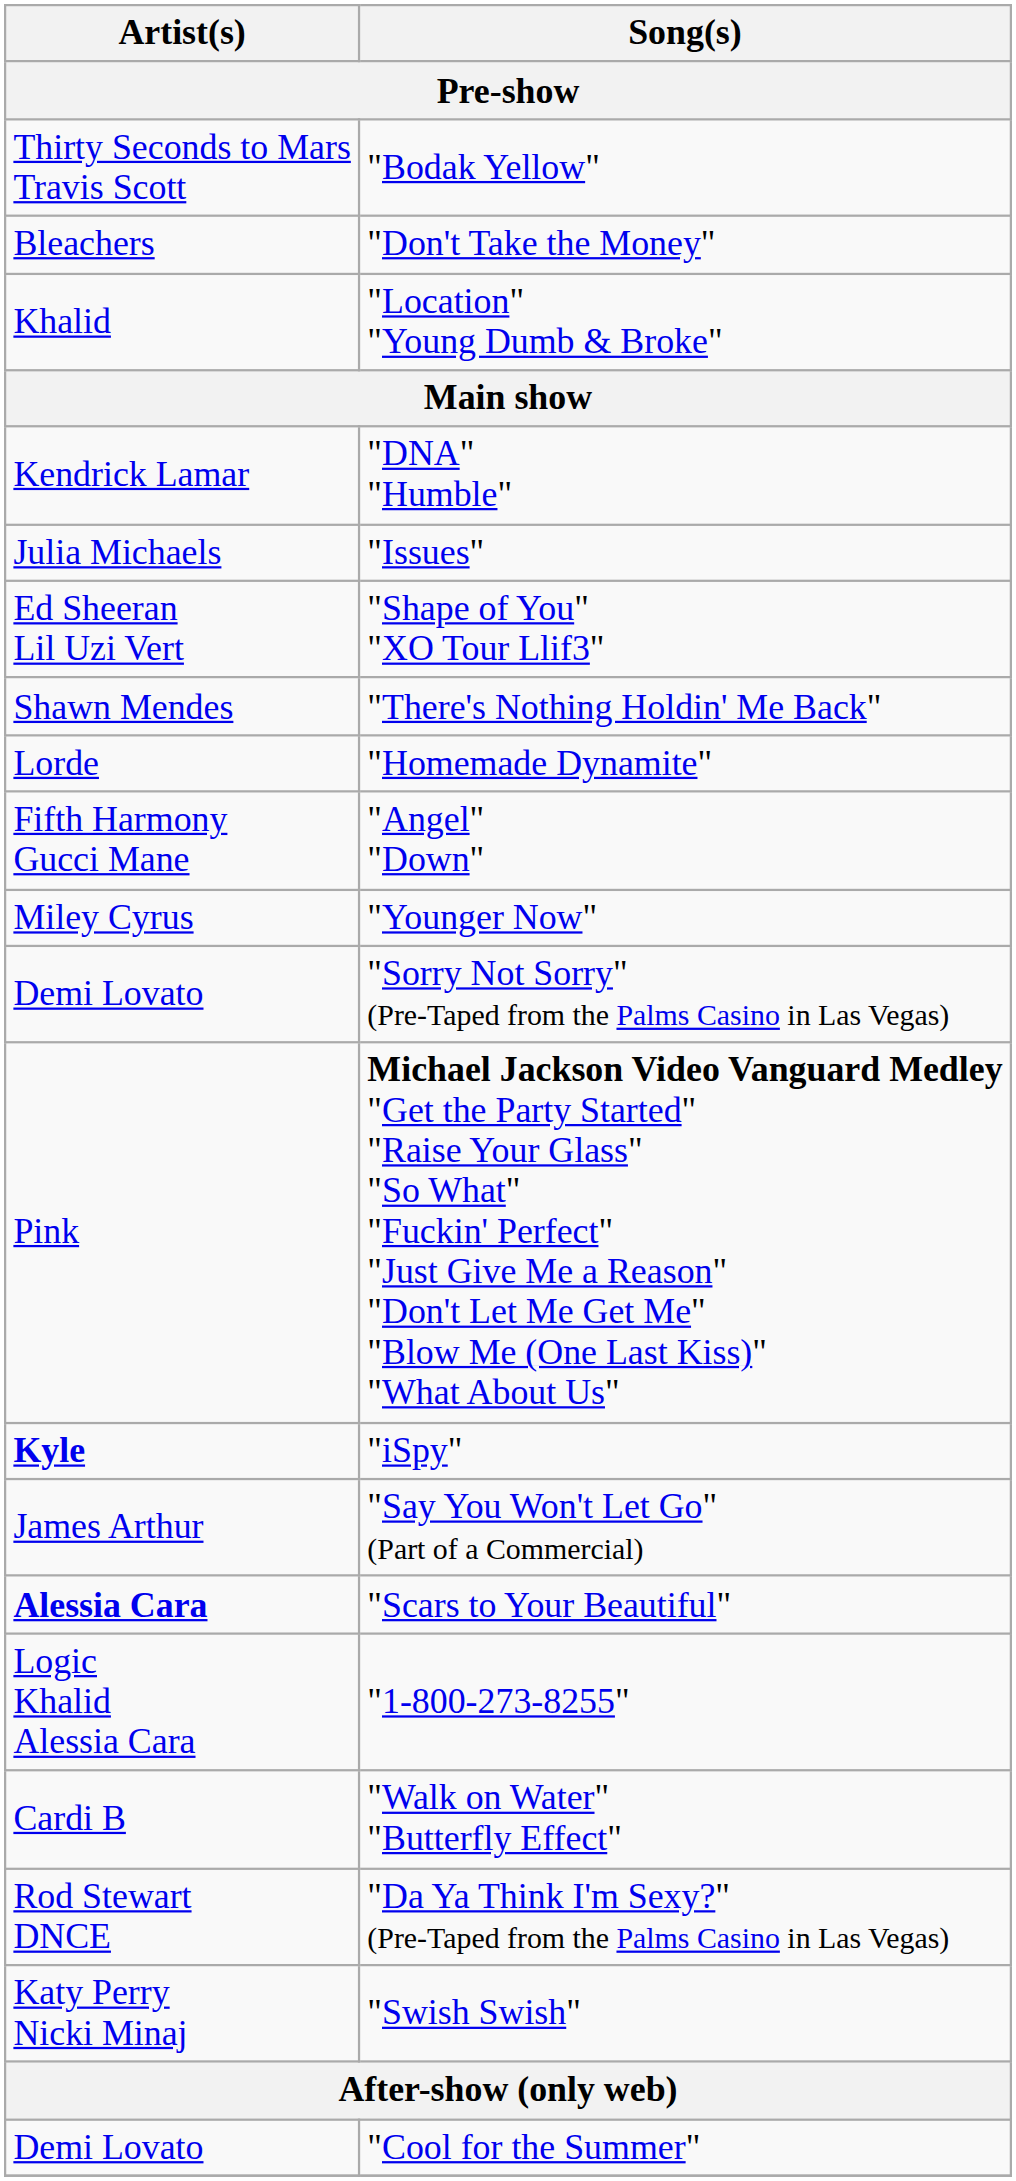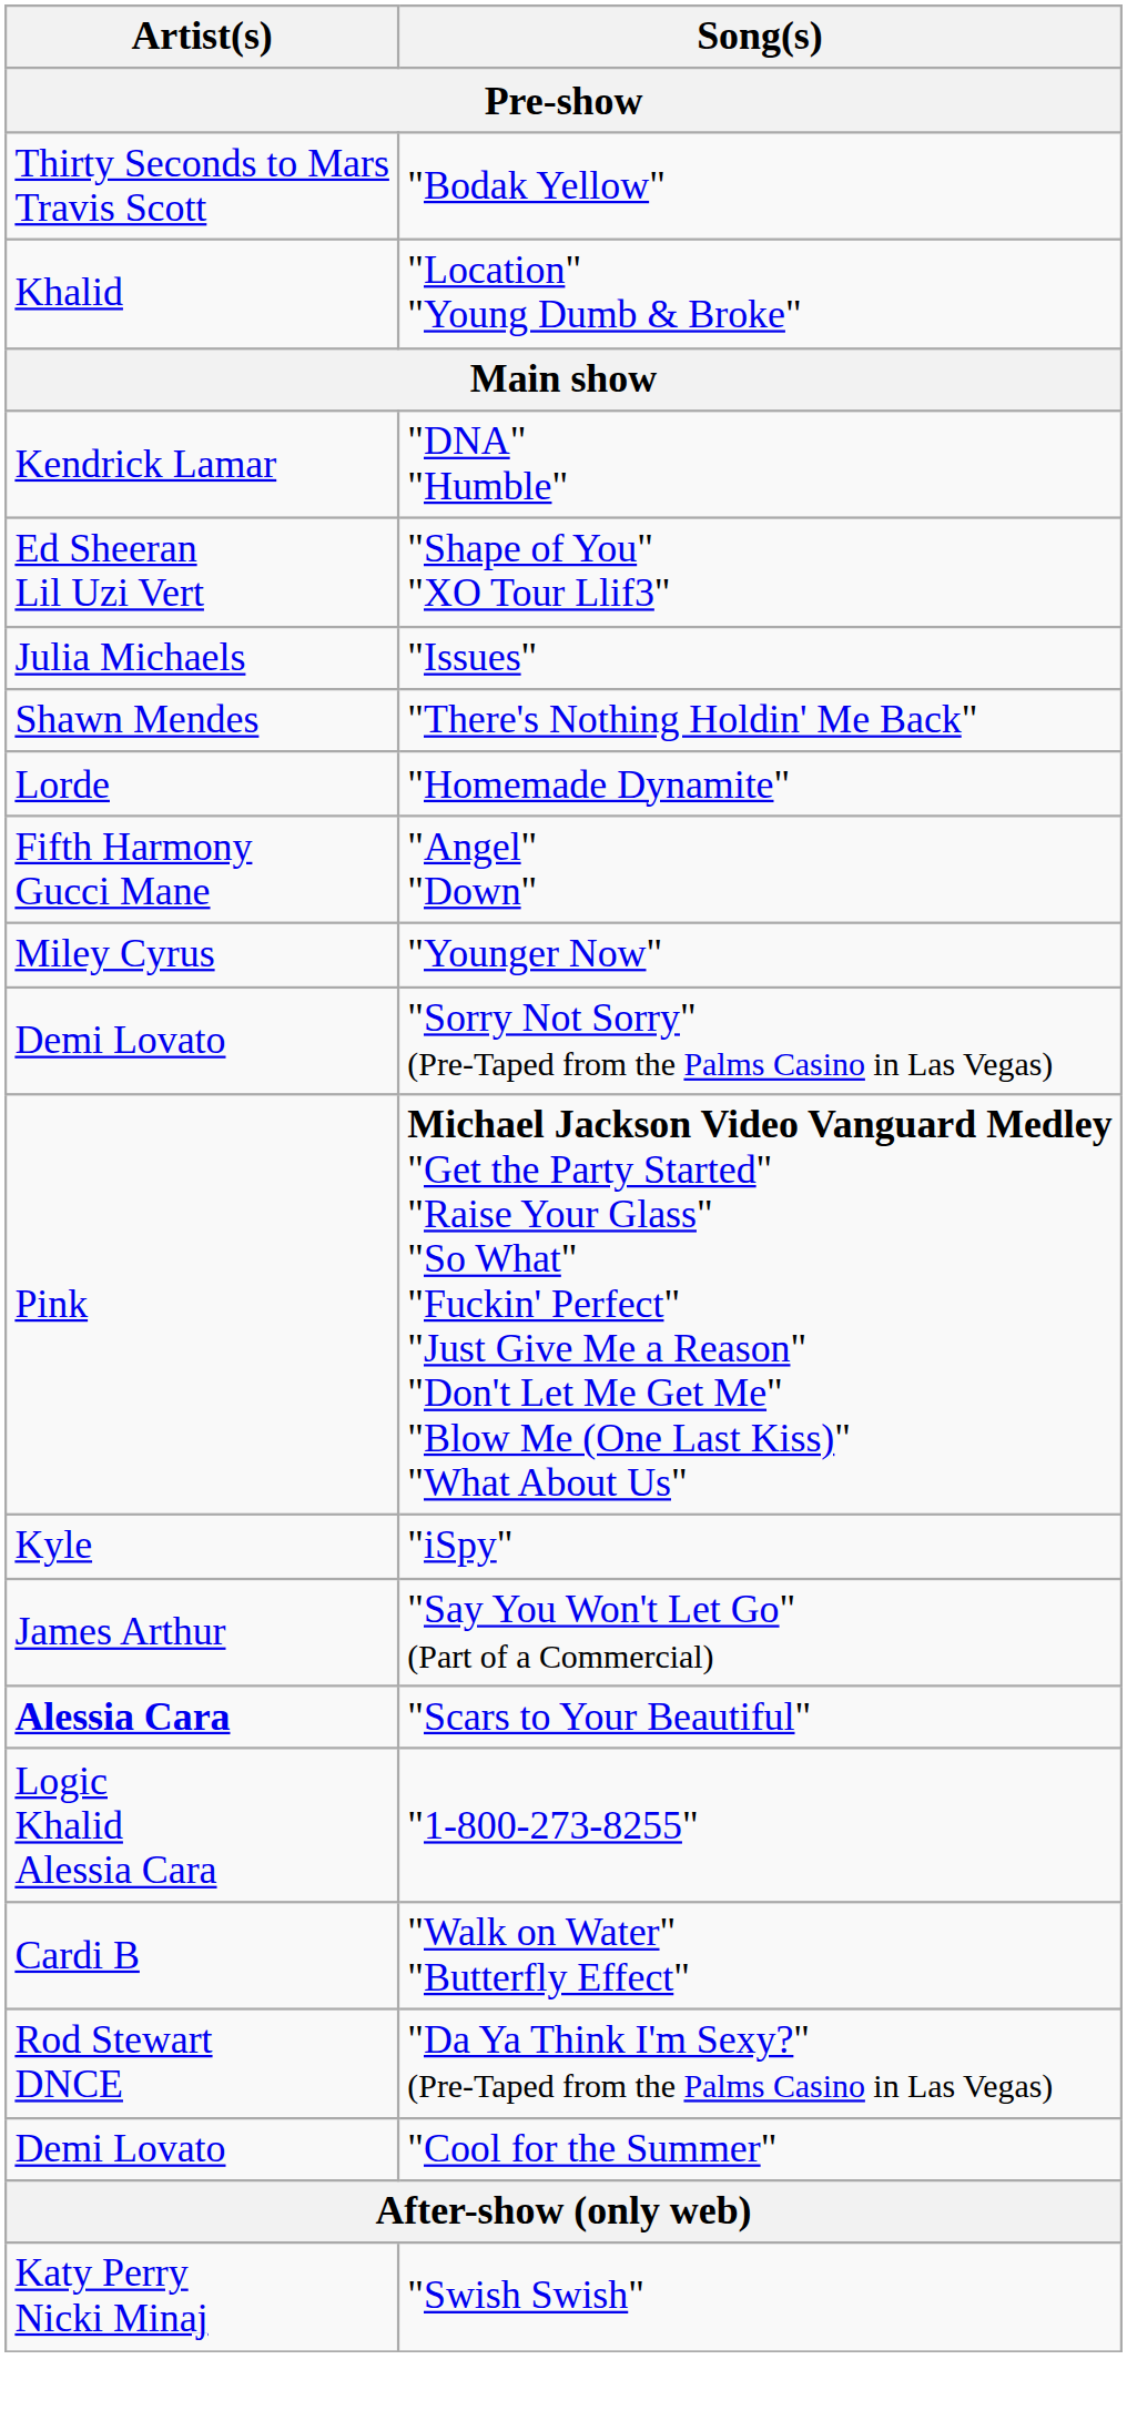 <table class="wikitable plainrowheaders">
 <tr>
 <th scope="col">Artist(s)</th>
 <th scope="col">Song(s)</th>
 </tr>
 <tr>
 <th colspan="2">Pre-show</th>
 </tr>
 <tr>
 <td><a href='#'>Thirty Seconds to Mars</a><br><a href='#'>Travis Scott</a></td>
 <td>"<a href='#'>Bodak Yellow</a>"</td>
 </tr>
 <tr>
-<td><a href='#'>Bleachers</a></td>
-<td>"<a href='#'>Don't Take the Money</a>"</td>
-</tr>
-<tr>
 <td><a href='#'>Khalid</a></td>
 <td>"<a href='#'>Location</a>"<br>"<a href='#'>Young Dumb & Broke</a>"</td>
 </tr>
 <tr>
 <th colspan="2">Main show</th>
 </tr>
 <tr>
 <td><a href='#'>Kendrick Lamar</a></td>
 <td>"<a href='#'>DNA</a>"<br>"<a href='#'>Humble</a>"</td>
 </tr>
 <tr>
+<td><a href='#'>Ed Sheeran</a><br><a href='#'>Lil Uzi Vert</a></td>
+<td>"<a href='#'>Shape of You</a>"<br>"<a href='#'>XO Tour Llif3</a>"</td>
+</tr>
+<tr>
 <td><a href='#'>Julia Michaels</a></td>
 <td>"<a href='#'>Issues</a>"</td>
-</tr>
-<tr>
-<td><a href='#'>Ed Sheeran</a><br><a href='#'>Lil Uzi Vert</a></td>
-<td>"<a href='#'>Shape of You</a>"<br>"<a href='#'>XO Tour Llif3</a>"</td>
 </tr>
 <tr>
 <td><a href='#'>Shawn Mendes</a></td>
 <td>"<a href='#'>There's Nothing Holdin' Me Back</a>"</td>
 </tr>
 <tr>
 <td><a href='#'>Lorde</a></td>
 <td>"<a href='#'>Homemade Dynamite</a>"</td>
 </tr>
 <tr>
 <td><a href='#'>Fifth Harmony</a><br><a href='#'>Gucci Mane</a></td>
 <td>"<a href='#'>Angel</a>"<br>"<a href='#'>Down</a>"</td>
 </tr>
 <tr>
 <td><a href='#'>Miley Cyrus</a></td>
 <td>"<a href='#'>Younger Now</a>"</td>
 </tr>
 <tr>
 <td><a href='#'>Demi Lovato</a></td>
 <td>"<a href='#'>Sorry Not Sorry</a>"<br><small>(Pre-Taped from the <a href='#'>Palms Casino</a> in Las Vegas)</small></td>
 </tr>
 <tr>
 <td><a href='#'>Pink</a></td>
 <td><strong>Michael Jackson Video Vanguard Medley</strong><br>"<a href='#'>Get the Party Started</a>"<br>"<a href='#'>Raise Your Glass</a>"<br>"<a href='#'>So What</a>"<br>"<a href='#'>Fuckin' Perfect</a>"<br>"<a href='#'>Just Give Me a Reason</a>"<br>"<a href='#'>Don't Let Me Get Me</a>"<br>"<a href='#'>Blow Me (One Last Kiss)</a>"<br>"<a href='#'>What About Us</a>"</td>
 </tr>
 <tr>
-<td><strong><a href='#'>Kyle</a></strong></td>
+<td><a href='#'>Kyle</a></td>
 <td>"<a href='#'>iSpy</a>"</td>
 </tr>
 <tr>
 <td><a href='#'>James Arthur</a></td>
 <td>"<a href='#'>Say You Won't Let Go</a>"<br><small>(Part of a Commercial)</small></td>
 </tr>
 <tr>
 <td><strong><a href='#'>Alessia Cara</a></strong></td>
 <td>"<a href='#'>Scars to Your Beautiful</a>"</td>
 </tr>
 <tr>
 <td><a href='#'>Logic</a><br><a href='#'>Khalid</a><br><a href='#'>Alessia Cara</a></td>
 <td>"<a href='#'>1-800-273-8255</a>"</td>
 </tr>
 <tr>
 <td><a href='#'>Cardi B</a></td>
 <td>"<a href='#'>Walk on Water</a>"<br>"<a href='#'>Butterfly Effect</a>"</td>
 </tr>
 <tr>
 <td><a href='#'>Rod Stewart</a><br><a href='#'>DNCE</a></td>
 <td>"<a href='#'>Da Ya Think I'm Sexy?</a>"<br><small>(Pre-Taped from the <a href='#'>Palms Casino</a> in Las Vegas)</small></td>
 </tr>
 <tr>
-<td><a href='#'>Katy Perry</a><br><a href='#'>Nicki Minaj</a></td>
-<td>"<a href='#'>Swish Swish</a>"</td>
+<td><a href='#'>Demi Lovato</a></td>
+<td>"<a href='#'>Cool for the Summer</a>"</td>
 </tr>
 <tr>
 <th colspan="2">After-show (only web)</th>
 </tr>
 <tr>
-<td><a href='#'>Demi Lovato</a></td>
-<td>"<a href='#'>Cool for the Summer</a>"</td>
+<td><a href='#'>Katy Perry</a><br><a href='#'>Nicki Minaj</a></td>
+<td>"<a href='#'>Swish Swish</a>"</td>
 </tr>
 <tr>
 </tr>
 </table>
